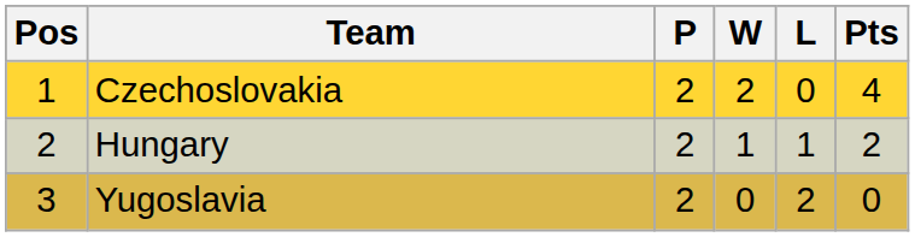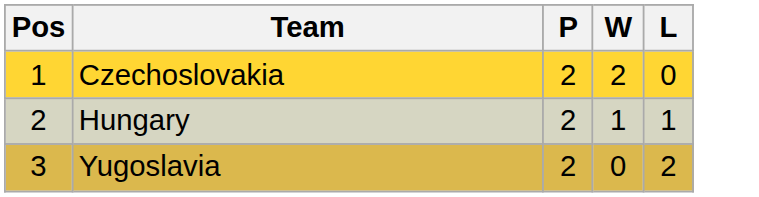 <table class="wikitable" style="font-size: 100%">
 <tr>
 <th width=15>Pos</th>
 <th width=250>Team</th>
 <th width=20>P</th>
 <th width=20>W</th>
 <th width=20>L</th>
-<th width=20>Pts</th>
 </tr>
 <tr align=center style="background: #FFD633;">
 <td>1</td>
 <td align="left"> Czechoslovakia</td>
 <td>2</td>
 <td>2</td>
 <td>0</td>
-<td>4</td>
 </tr>
 <tr align=center style="background: #D6D6C2;">
 <td>2</td>
 <td align="left"> Hungary</td>
 <td>2</td>
 <td>1</td>
 <td>1</td>
-<td>2</td>
 </tr>
 <tr align=center style="background: #DBB84D;">
 <td>3</td>
 <td align="left"> Yugoslavia</td>
 <td>2</td>
 <td>0</td>
 <td>2</td>
-<td>0</td>
 </tr>
 </table>
